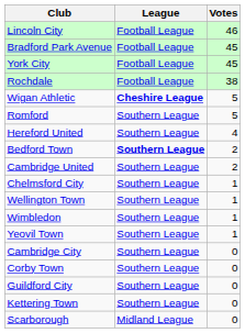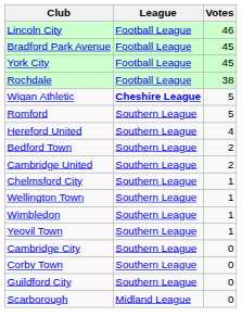 <table class=wikitable style=text-align:left>
 <tr>
 <th>Club</th>
 <th>League</th>
 <th>Votes</th>
 </tr>
 <tr bgcolor=ccffcc>
 <td><a href='#'>Lincoln City</a></td>
 <td><a href='#'>Football League</a></td>
 <td align=right>46</td>
 </tr>
 <tr bgcolor=ccffcc>
 <td><a href='#'>Bradford Park Avenue</a></td>
 <td><a href='#'>Football League</a></td>
 <td align=right>45</td>
 </tr>
 <tr bgcolor=ccffcc>
 <td><a href='#'>York City</a></td>
 <td><a href='#'>Football League</a></td>
 <td align=right>45</td>
 </tr>
 <tr bgcolor=ccffcc>
 <td><a href='#'>Rochdale</a></td>
 <td><a href='#'>Football League</a></td>
 <td align=right>38</td>
 </tr>
 <tr>
 <td><a href='#'>Wigan Athletic</a></td>
 <td><strong><a href='#'>Cheshire League</a></strong></td>
 <td align=right>5</td>
 </tr>
 <tr>
 <td><a href='#'>Romford</a></td>
 <td><a href='#'>Southern League</a></td>
 <td align=right>5</td>
 </tr>
 <tr>
 <td><a href='#'>Hereford United</a></td>
 <td><a href='#'>Southern League</a></td>
 <td align=right>4</td>
 </tr>
 <tr>
 <td><a href='#'>Bedford Town</a></td>
-<td><strong><a href='#'>Southern League</a></strong></td>
+<td><a href='#'>Southern League</a></td>
 <td align=right>2</td>
 </tr>
 <tr>
 <td><a href='#'>Cambridge United</a></td>
 <td><a href='#'>Southern League</a></td>
 <td align=right>2</td>
 </tr>
 <tr>
 <td><a href='#'>Chelmsford City</a></td>
 <td><a href='#'>Southern League</a></td>
 <td align=right>1</td>
 </tr>
 <tr>
 <td><a href='#'>Wellington Town</a></td>
 <td><a href='#'>Southern League</a></td>
 <td align=right>1</td>
 </tr>
 <tr>
 <td><a href='#'>Wimbledon</a></td>
 <td><a href='#'>Southern League</a></td>
 <td align=right>1</td>
 </tr>
 <tr>
 <td><a href='#'>Yeovil Town</a></td>
 <td><a href='#'>Southern League</a></td>
 <td align=right>1</td>
 </tr>
 <tr>
 <td><a href='#'>Cambridge City</a></td>
 <td><a href='#'>Southern League</a></td>
 <td align=right>0</td>
 </tr>
 <tr>
 <td><a href='#'>Corby Town</a></td>
 <td><a href='#'>Southern League</a></td>
 <td align=right>0</td>
 </tr>
 <tr>
 <td><a href='#'>Guildford City</a></td>
 <td><a href='#'>Southern League</a></td>
 <td align=right>0</td>
 </tr>
 <tr>
-<td><a href='#'>Kettering Town</a></td>
-<td><a href='#'>Southern League</a></td>
-<td align=right>0</td>
-</tr>
-<tr>
 <td><a href='#'>Scarborough</a></td>
 <td><a href='#'>Midland League</a></td>
 <td align="right">0</td>
 </tr>
 </table>
